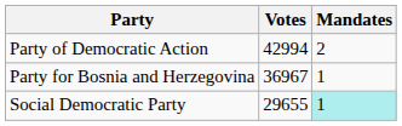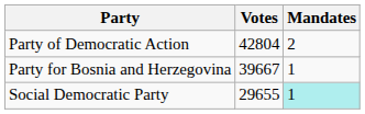 <table class="wikitable" style ="text-align: left">
 <tr>
 <th>Party</th>
 <th>Votes</th>
 <th>Mandates</th>
 </tr>
 <tr>
 <td>Party of Democratic Action</td>
-<td>42994</td>
+<td>42804</td>
 <td>2</td>
 </tr>
 <tr>
 <td>Party for Bosnia and Herzegovina</td>
-<td>36967</td>
+<td>39667</td>
 <td>1</td>
 </tr>
 <tr>
 <td>Social Democratic Party</td>
 <td>29655</td>
 <td style="background: paleturquoise;">1</td>
 </tr>
 </table>
